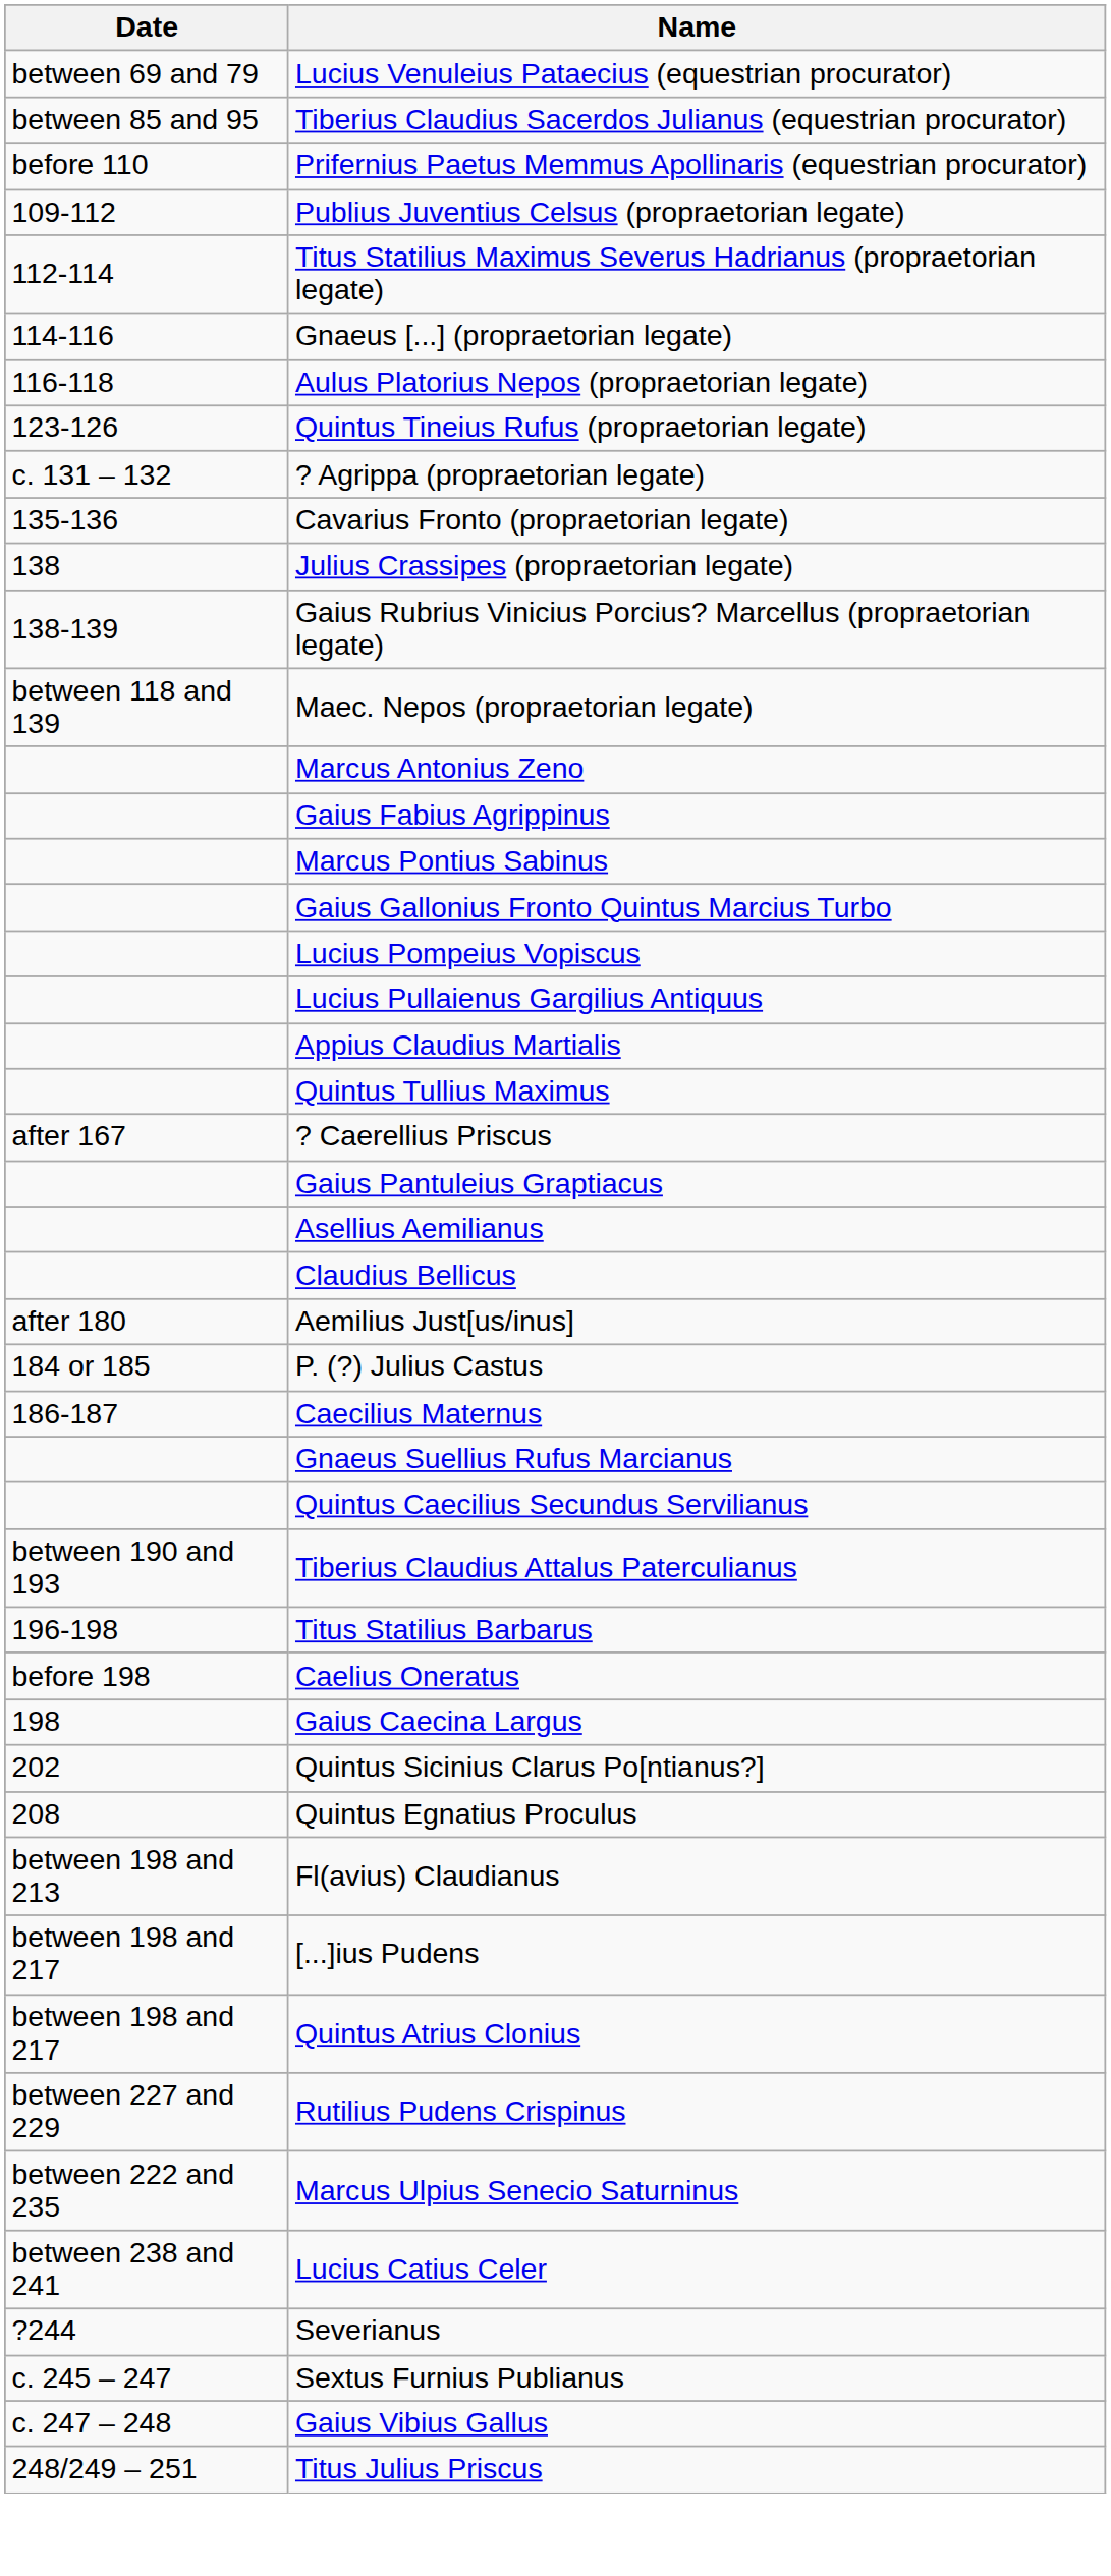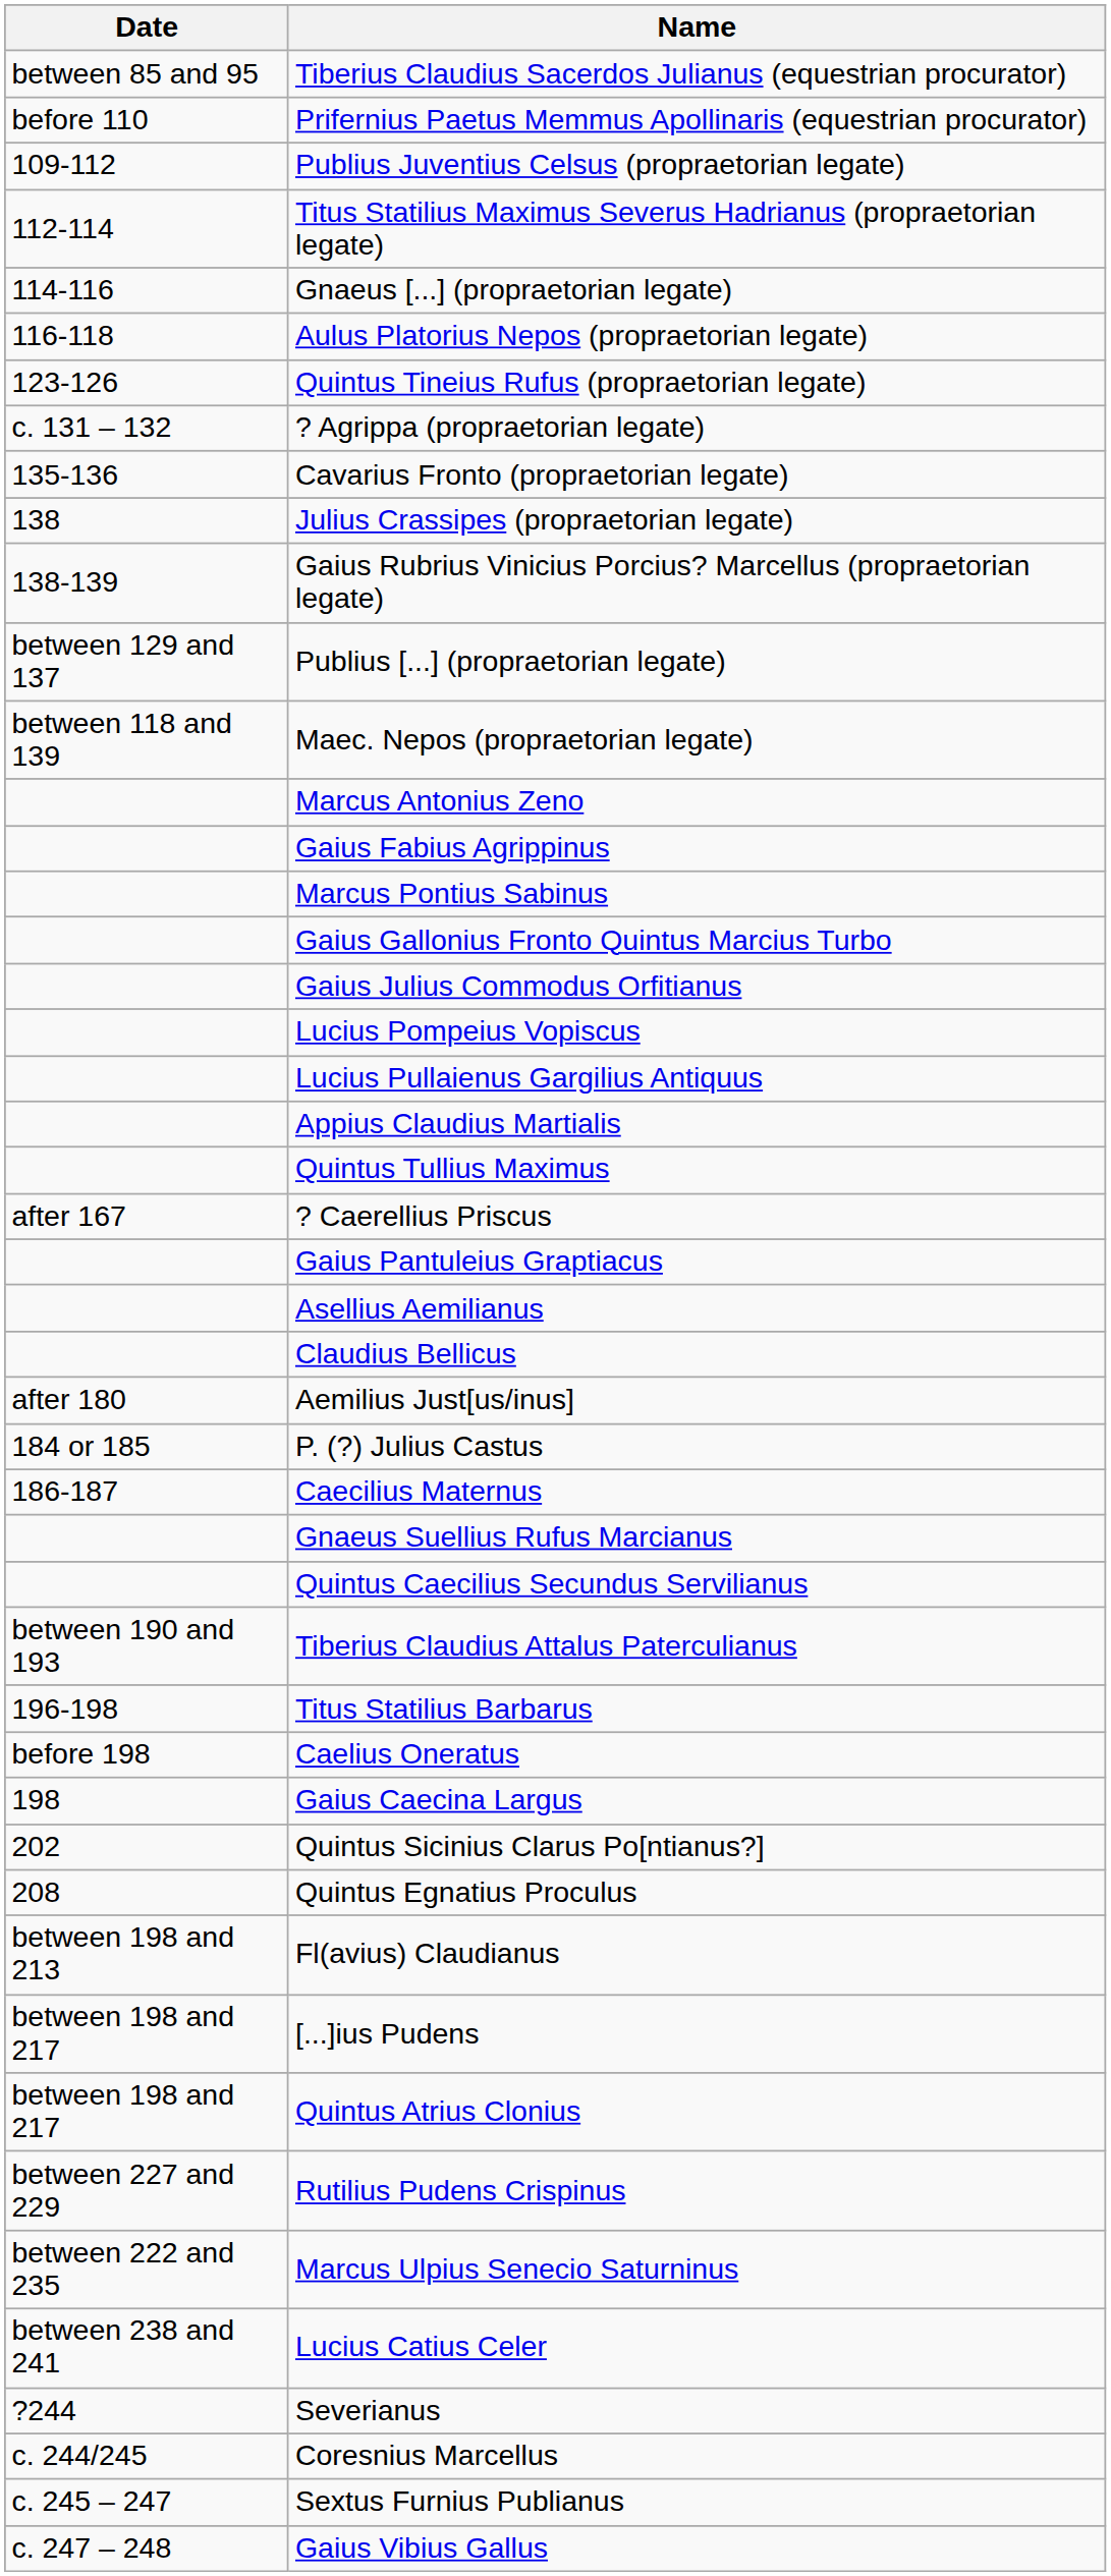 <table class="wikitable">
 <tr>
 <th>Date</th>
 <th>Name</th>
-</tr>
-<tr>
-<td>between 69 and 79</td>
-<td><a href='#'>Lucius Venuleius Pataecius</a> (equestrian procurator)</td>
 </tr>
 <tr>
 <td>between 85 and 95</td>
 <td><a href='#'>Tiberius Claudius Sacerdos Julianus</a> (equestrian procurator)</td>
 </tr>
 <tr>
 <td>before 110</td>
 <td><a href='#'>Prifernius Paetus Memmus Apollinaris</a> (equestrian procurator)</td>
 </tr>
 <tr>
 <td>109-112</td>
 <td><a href='#'>Publius Juventius Celsus</a> (propraetorian legate)</td>
 </tr>
 <tr>
 <td>112-114</td>
 <td><a href='#'>Titus Statilius Maximus Severus Hadrianus</a> (propraetorian legate)</td>
 </tr>
 <tr>
 <td>114-116</td>
 <td>Gnaeus [...] (propraetorian legate)</td>
 </tr>
 <tr>
 <td>116-118</td>
 <td><a href='#'>Aulus Platorius Nepos</a> (propraetorian legate)</td>
 </tr>
 <tr>
 <td>123-126</td>
 <td><a href='#'>Quintus Tineius Rufus</a> (propraetorian legate)</td>
 </tr>
 <tr>
 <td>c. 131 – 132</td>
 <td>? Agrippa (propraetorian legate)</td>
 </tr>
 <tr>
 <td>135-136</td>
 <td>Cavarius Fronto (propraetorian legate)</td>
 </tr>
 <tr>
 <td>138</td>
 <td><a href='#'>Julius Crassipes</a> (propraetorian legate)</td>
 </tr>
 <tr>
 <td>138-139</td>
 <td>Gaius Rubrius Vinicius Porcius? Marcellus (propraetorian legate)</td>
 </tr>
 <tr>
+<td>between 129 and 137</td>
+<td>Publius [...] (propraetorian legate)</td>
+</tr>
+<tr>
 <td>between 118 and 139</td>
 <td>Maec. Nepos (propraetorian legate)</td>
 </tr>
 <tr>
 <td></td>
 <td><a href='#'>Marcus Antonius Zeno</a></td>
 </tr>
 <tr>
 <td></td>
 <td><a href='#'>Gaius Fabius Agrippinus</a></td>
 </tr>
 <tr>
 <td></td>
 <td><a href='#'>Marcus Pontius Sabinus</a></td>
 </tr>
 <tr>
 <td></td>
 <td><a href='#'>Gaius Gallonius Fronto Quintus Marcius Turbo</a></td>
+</tr>
+<tr>
+<td></td>
+<td><a href='#'>Gaius Julius Commodus Orfitianus</a></td>
 </tr>
 <tr>
 <td></td>
 <td><a href='#'>Lucius Pompeius Vopiscus</a></td>
 </tr>
 <tr>
 <td></td>
 <td><a href='#'>Lucius Pullaienus Gargilius Antiquus</a></td>
 </tr>
 <tr>
 <td></td>
 <td><a href='#'>Appius Claudius Martialis</a></td>
 </tr>
 <tr>
 <td></td>
 <td><a href='#'>Quintus Tullius Maximus</a></td>
 </tr>
 <tr>
 <td>after 167</td>
 <td>? Caerellius Priscus</td>
 </tr>
 <tr>
 <td></td>
 <td><a href='#'>Gaius Pantuleius Graptiacus</a></td>
 </tr>
 <tr>
 <td></td>
 <td><a href='#'>Asellius Aemilianus</a></td>
 </tr>
 <tr>
 <td></td>
 <td><a href='#'>Claudius Bellicus</a></td>
 </tr>
 <tr>
 <td>after 180</td>
 <td>Aemilius Just[us/inus]</td>
 </tr>
 <tr>
 <td>184 or 185</td>
 <td>P. (?) Julius Castus</td>
 </tr>
 <tr>
 <td>186-187</td>
 <td><a href='#'>Caecilius Maternus</a></td>
 </tr>
 <tr>
 <td></td>
 <td><a href='#'>Gnaeus Suellius Rufus Marcianus</a></td>
 </tr>
 <tr>
 <td></td>
 <td><a href='#'>Quintus Caecilius Secundus Servilianus</a></td>
 </tr>
 <tr>
 <td>between 190 and 193</td>
 <td><a href='#'>Tiberius Claudius Attalus Paterculianus</a></td>
 </tr>
 <tr>
 <td>196-198</td>
 <td><a href='#'>Titus Statilius Barbarus</a></td>
 </tr>
 <tr>
 <td>before 198</td>
 <td><a href='#'>Caelius Oneratus</a></td>
 </tr>
 <tr>
 <td>198</td>
 <td><a href='#'>Gaius Caecina Largus</a></td>
 </tr>
 <tr>
 <td>202</td>
 <td>Quintus Sicinius Clarus Po[ntianus?]</td>
 </tr>
 <tr>
 <td>208</td>
 <td>Quintus Egnatius Proculus</td>
 </tr>
 <tr>
 <td>between 198 and 213</td>
 <td>Fl(avius) Claudianus</td>
 </tr>
 <tr>
 <td>between 198 and 217</td>
 <td>[...]ius Pudens</td>
 </tr>
 <tr>
 <td>between 198 and 217</td>
 <td><a href='#'>Quintus Atrius Clonius</a></td>
 </tr>
 <tr>
 <td>between 227 and 229</td>
 <td><a href='#'>Rutilius Pudens Crispinus</a></td>
 </tr>
 <tr>
 <td>between 222 and 235</td>
 <td><a href='#'>Marcus Ulpius Senecio Saturninus</a></td>
 </tr>
 <tr>
 <td>between 238 and 241</td>
 <td><a href='#'>Lucius Catius Celer</a></td>
 </tr>
 <tr>
 <td>?244</td>
 <td>Severianus</td>
 </tr>
 <tr>
+<td>c. 244/245</td>
+<td>Coresnius Marcellus</td>
+</tr>
+<tr>
 <td>c. 245 – 247</td>
 <td>Sextus Furnius Publianus</td>
 </tr>
 <tr>
 <td>c. 247 – 248</td>
 <td><a href='#'>Gaius Vibius Gallus</a></td>
 </tr>
-<tr>
-<td>248/249 – 251</td>
-<td><a href='#'>Titus Julius Priscus</a></td>
-</tr>
 </table>
